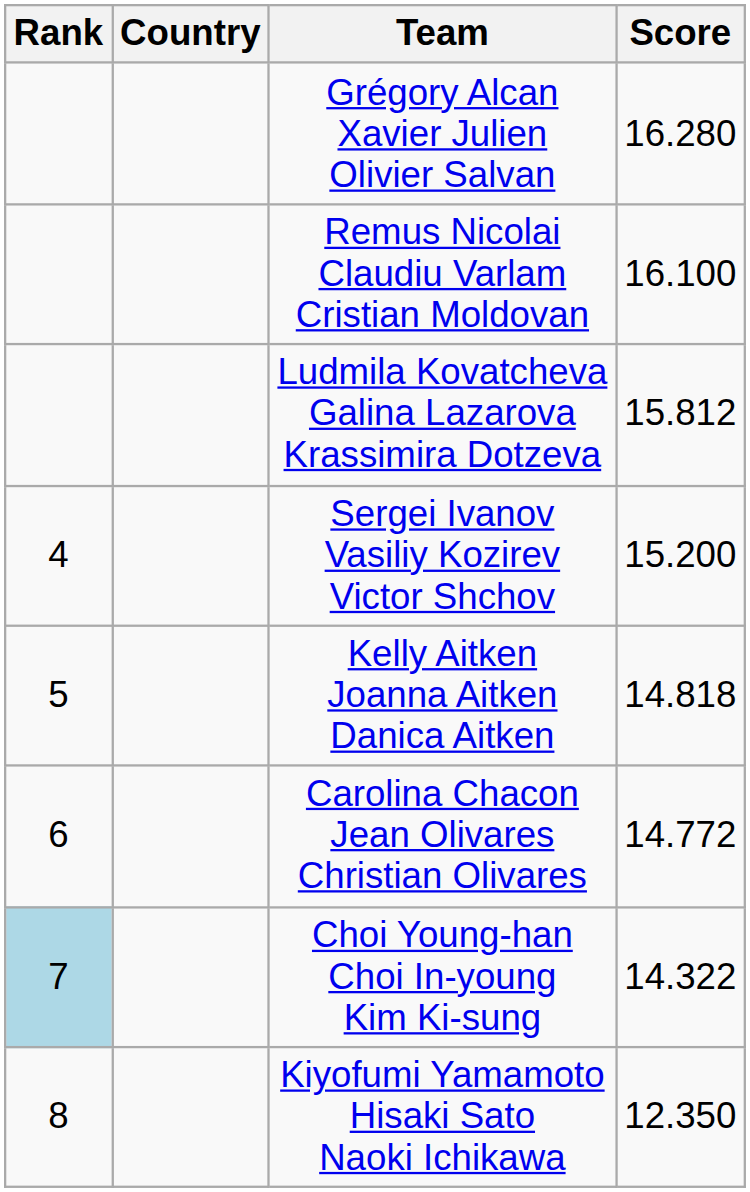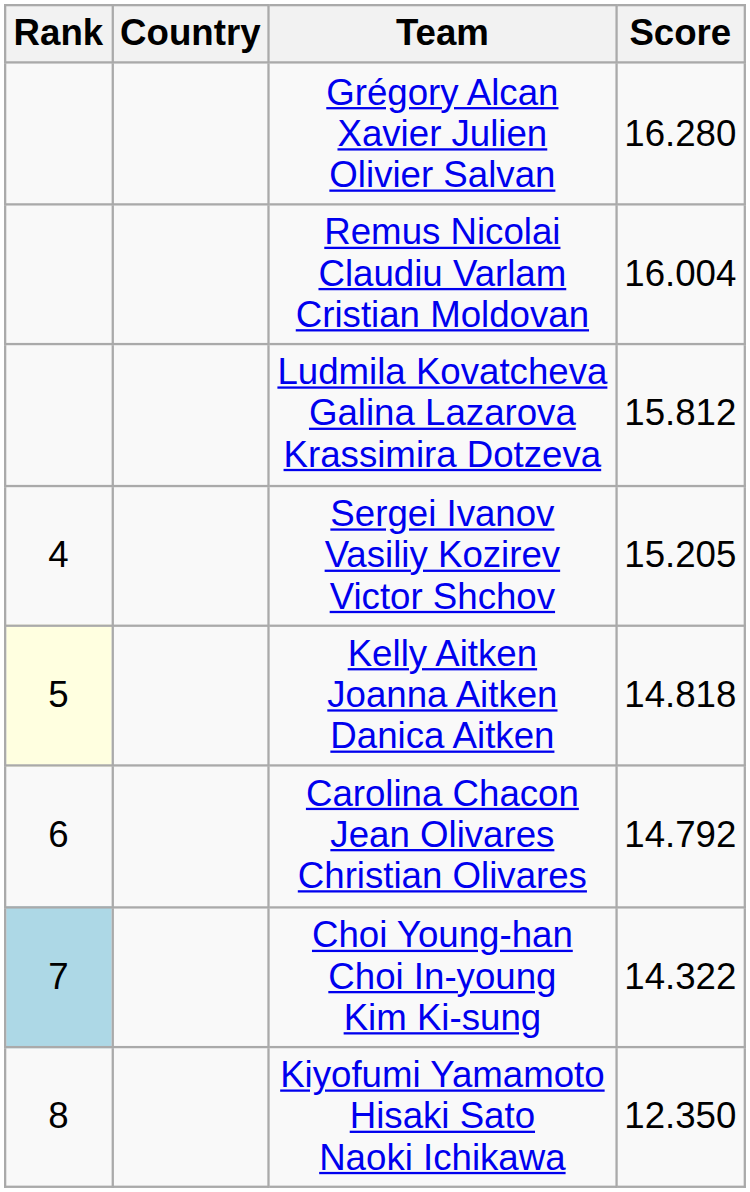 <table class="wikitable sortable" style="text-align:center">
 <tr>
 <th scope=col>Rank</th>
 <th scope=col>Country</th>
 <th scope=col>Team</th>
 <th>Score</th>
 </tr>
 <tr>
 <td></td>
 <td align=left></td>
 <td><a href='#'>Grégory Alcan</a><br><a href='#'>Xavier Julien</a><br><a href='#'>Olivier Salvan</a></td>
 <td>16.280</td>
 </tr>
 <tr>
 <td></td>
 <td align=left></td>
 <td><a href='#'>Remus Nicolai</a><br><a href='#'>Claudiu Varlam</a><br><a href='#'>Cristian Moldovan</a></td>
-<td>16.100</td>
+<td>16.004</td>
 </tr>
 <tr>
 <td></td>
 <td align=left></td>
 <td><a href='#'>Ludmila Kovatcheva</a><br><a href='#'>Galina Lazarova</a><br><a href='#'>Krassimira Dotzeva</a></td>
 <td>15.812</td>
 </tr>
 <tr>
 <td>4</td>
 <td align=left></td>
 <td><a href='#'>Sergei Ivanov</a><br><a href='#'>Vasiliy Kozirev</a><br><a href='#'>Victor Shchov</a></td>
-<td>15.200</td>
+<td>15.205</td>
 </tr>
 <tr>
-<td>5</td>
+<td style="background: lightyellow;">5</td>
 <td align=left></td>
 <td><a href='#'>Kelly Aitken</a><br><a href='#'>Joanna Aitken</a><br><a href='#'>Danica Aitken</a></td>
 <td>14.818</td>
 </tr>
 <tr>
 <td>6</td>
 <td align=left></td>
 <td><a href='#'>Carolina Chacon</a><br><a href='#'>Jean Olivares</a><br><a href='#'>Christian Olivares</a></td>
-<td>14.772</td>
+<td>14.792</td>
 </tr>
 <tr>
 <td style="background: lightblue;">7</td>
 <td align=left></td>
 <td><a href='#'>Choi Young-han</a><br><a href='#'>Choi In-young</a><br><a href='#'>Kim Ki-sung</a></td>
 <td>14.322</td>
 </tr>
 <tr>
 <td>8</td>
 <td align=left></td>
 <td><a href='#'>Kiyofumi Yamamoto</a><br><a href='#'>Hisaki Sato</a><br><a href='#'>Naoki Ichikawa</a></td>
 <td>12.350</td>
 </tr>
 </table>
